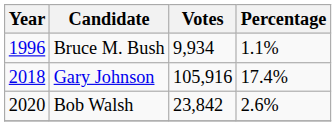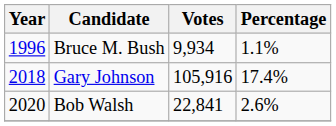 <table class="wikitable">
 <tr>
 <th>Year</th>
 <th>Candidate</th>
 <th>Votes</th>
 <th>Percentage</th>
 </tr>
 <tr>
 <td><a href='#'>1996</a></td>
 <td>Bruce M. Bush</td>
 <td>9,934</td>
 <td>1.1%</td>
 </tr>
 <tr>
 <td><a href='#'>2018</a></td>
 <td><a href='#'>Gary Johnson</a></td>
 <td>105,916</td>
 <td>17.4%</td>
 </tr>
 <tr>
 <td>2020</td>
 <td>Bob Walsh</td>
-<td>23,842</td>
+<td>22,841</td>
 <td>2.6%</td>
 </tr>
 <tr>
 </tr>
 </table>
